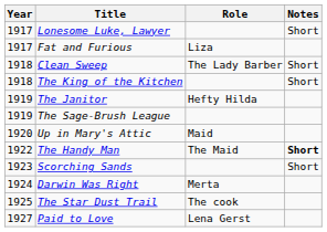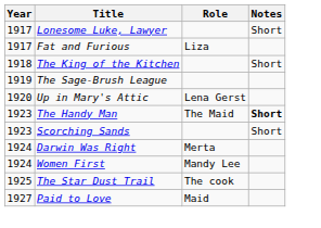 <table class="wikitable">
 <tr>
 <th>Year</th>
 <th>Title</th>
 <th>Role</th>
 <th>Notes</th>
 </tr>
 <tr>
 <td>1917</td>
 <td><em><a href='#'>Lonesome Luke, Lawyer</a></em></td>
 <td></td>
 <td>Short</td>
 </tr>
 <tr>
 <td>1917</td>
 <td><em>Fat and Furious</em></td>
 <td>Liza</td>
 <td></td>
 </tr>
 <tr>
 <td>1918</td>
-<td><em><a href='#'>Clean Sweep</a></em></td>
-<td>The Lady Barber</td>
-<td>Short</td>
-</tr>
-<tr>
-<td>1918</td>
 <td><em><a href='#'>The King of the Kitchen</a></em></td>
 <td></td>
 <td>Short</td>
-</tr>
-<tr>
-<td>1919</td>
-<td><em><a href='#'>The Janitor</a></em></td>
-<td>Hefty Hilda</td>
-<td></td>
 </tr>
 <tr>
 <td>1919</td>
 <td><em>The Sage-Brush League</em></td>
 <td></td>
 <td></td>
 </tr>
 <tr>
 <td>1920</td>
 <td><em>Up in Mary's Attic</em></td>
-<td>Maid</td>
+<td>Lena Gerst</td>
 <td></td>
 </tr>
 <tr>
-<td>1922</td>
+<td>1923</td>
 <td><em><a href='#'>The Handy Man</a></em></td>
 <td>The Maid</td>
 <td><strong>Short</strong></td>
 </tr>
 <tr>
 <td>1923</td>
 <td><em><a href='#'>Scorching Sands</a></em></td>
 <td></td>
 <td>Short</td>
 </tr>
 <tr>
 <td>1924</td>
 <td><em><a href='#'>Darwin Was Right</a></em></td>
 <td>Merta</td>
 <td></td>
 </tr>
 <tr>
+<td>1924</td>
+<td><em><a href='#'>Women First</a></em></td>
+<td>Mandy Lee</td>
+<td></td>
+</tr>
+<tr>
 <td>1925</td>
 <td><em><a href='#'>The Star Dust Trail</a></em></td>
 <td>The cook</td>
 <td></td>
 </tr>
 <tr>
 <td>1927</td>
 <td><em><a href='#'>Paid to Love</a></em></td>
-<td>Lena Gerst</td>
+<td>Maid</td>
 <td></td>
 </tr>
 </table>
